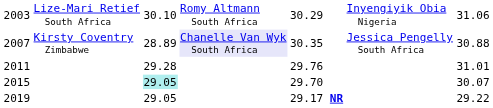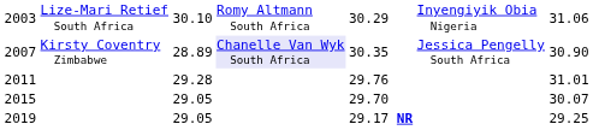 <table>
 <tr>
 <td>2003</td>
 <td><a href='#'>Lize-Mari Retief</a> <small><br>    South Africa</small></td>
 <td>30.10</td>
 <td><a href='#'>Romy Altmann</a> <small><br>    South Africa</small></td>
 <td>30.29</td>
 <td><a href='#'>Inyengiyik Obia</a> <small><br>    Nigeria</small></td>
 <td>31.06</td>
 </tr>
 <tr>
 <td>2007</td>
 <td><a href='#'>Kirsty Coventry</a> <small><br>   Zimbabwe</small></td>
 <td>28.89</td>
 <td style="background: lavender;"><a href='#'>Chanelle Van Wyk</a> <small><br>   South Africa</small></td>
 <td>30.35</td>
 <td><a href='#'>Jessica Pengelly</a> <small><br>   South Africa</small></td>
-<td>30.88</td>
+<td>30.90</td>
 </tr>
 <tr>
 <td>2011</td>
 <td></td>
 <td>29.28</td>
 <td></td>
 <td>29.76</td>
 <td></td>
 <td>31.01</td>
 </tr>
 <tr>
 <td>2015</td>
 <td></td>
-<td style="background: paleturquoise;">29.05</td>
+<td>29.05</td>
 <td></td>
 <td>29.70</td>
 <td></td>
 <td>30.07</td>
 </tr>
 <tr>
 <td>2019</td>
 <td></td>
 <td>29.05</td>
 <td></td>
 <td>29.17 <strong><a href='#'>NR</a></strong></td>
 <td></td>
-<td>29.22</td>
+<td>29.25</td>
 </tr>
 </table>
